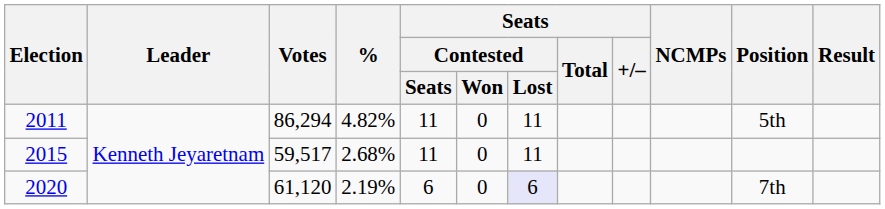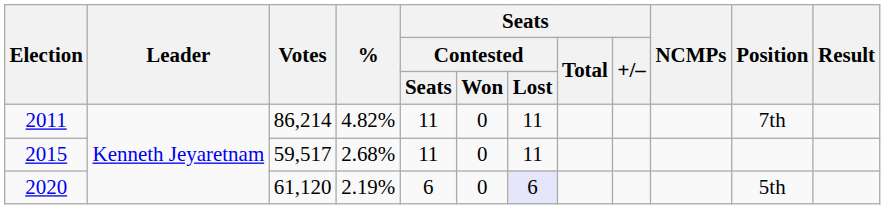 <table class=wikitable style="text-align: center;">
 <tr>
 <th rowspan=3>Election</th>
 <th rowspan=3>Leader</th>
 <th rowspan=3>Votes</th>
 <th rowspan=3>%</th>
 <th colspan=5>Seats</th>
 <th rowspan=3>NCMPs</th>
 <th rowspan=3>Position</th>
 <th rowspan=3>Result</th>
 </tr>
 <tr>
 <th colspan=3>Contested</th>
 <th rowspan=2>Total</th>
 <th rowspan=2>+/–</th>
 </tr>
 <tr>
 <th>Seats</th>
 <th>Won</th>
 <th>Lost</th>
 </tr>
 <tr>
 <td><a href='#'>2011</a></td>
 <td rowspan=3><a href='#'>Kenneth Jeyaretnam</a></td>
-<td>86,294</td>
+<td>86,214</td>
 <td>4.82%</td>
 <td>11</td>
 <td>0</td>
 <td>11</td>
 <td></td>
 <td></td>
 <td></td>
-<td> 5th</td>
+<td> 7th</td>
 <td></td>
 </tr>
 <tr>
 <td><a href='#'>2015</a></td>
 <td>59,517</td>
 <td>2.68%</td>
 <td>11</td>
 <td>0</td>
 <td>11</td>
 <td></td>
 <td></td>
 <td></td>
 <td></td>
 <td></td>
 </tr>
 <tr>
 <td><a href='#'>2020</a></td>
 <td>61,120</td>
 <td>2.19%</td>
 <td>6</td>
 <td>0</td>
 <td style="background: lavender;">6</td>
 <td></td>
 <td></td>
 <td></td>
-<td> 7th</td>
+<td> 5th</td>
 <td></td>
 </tr>
 </table>
